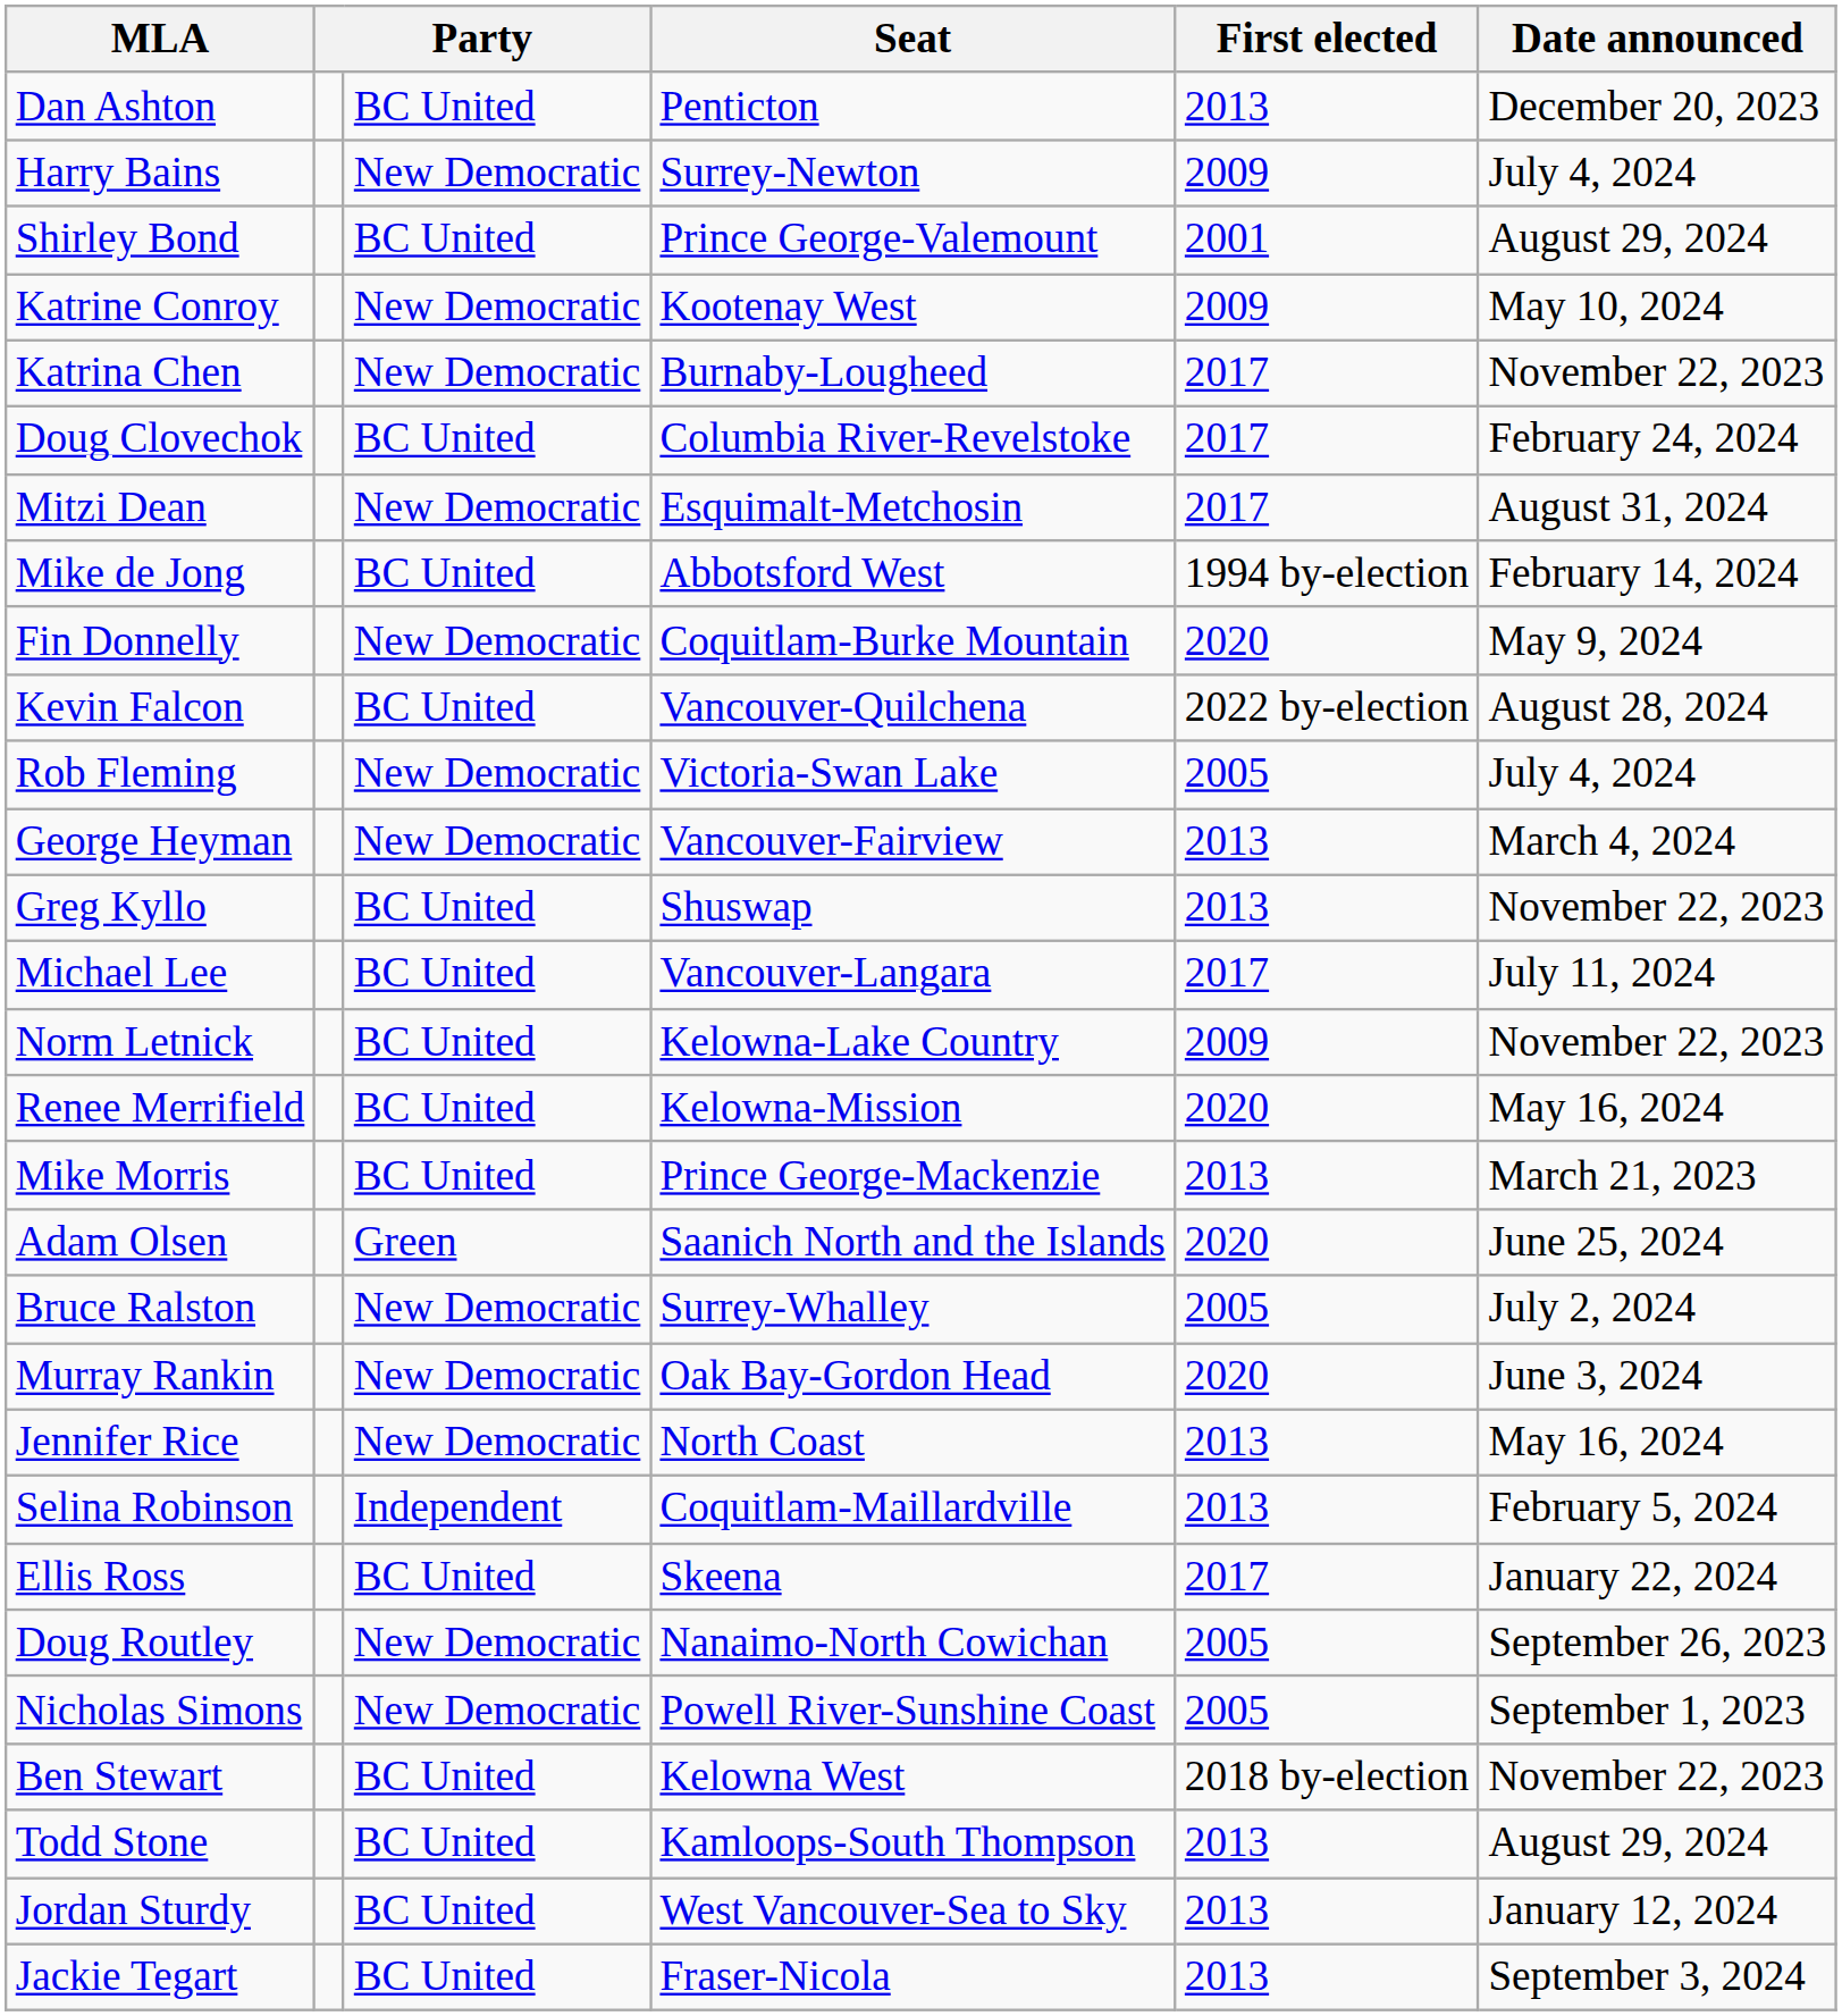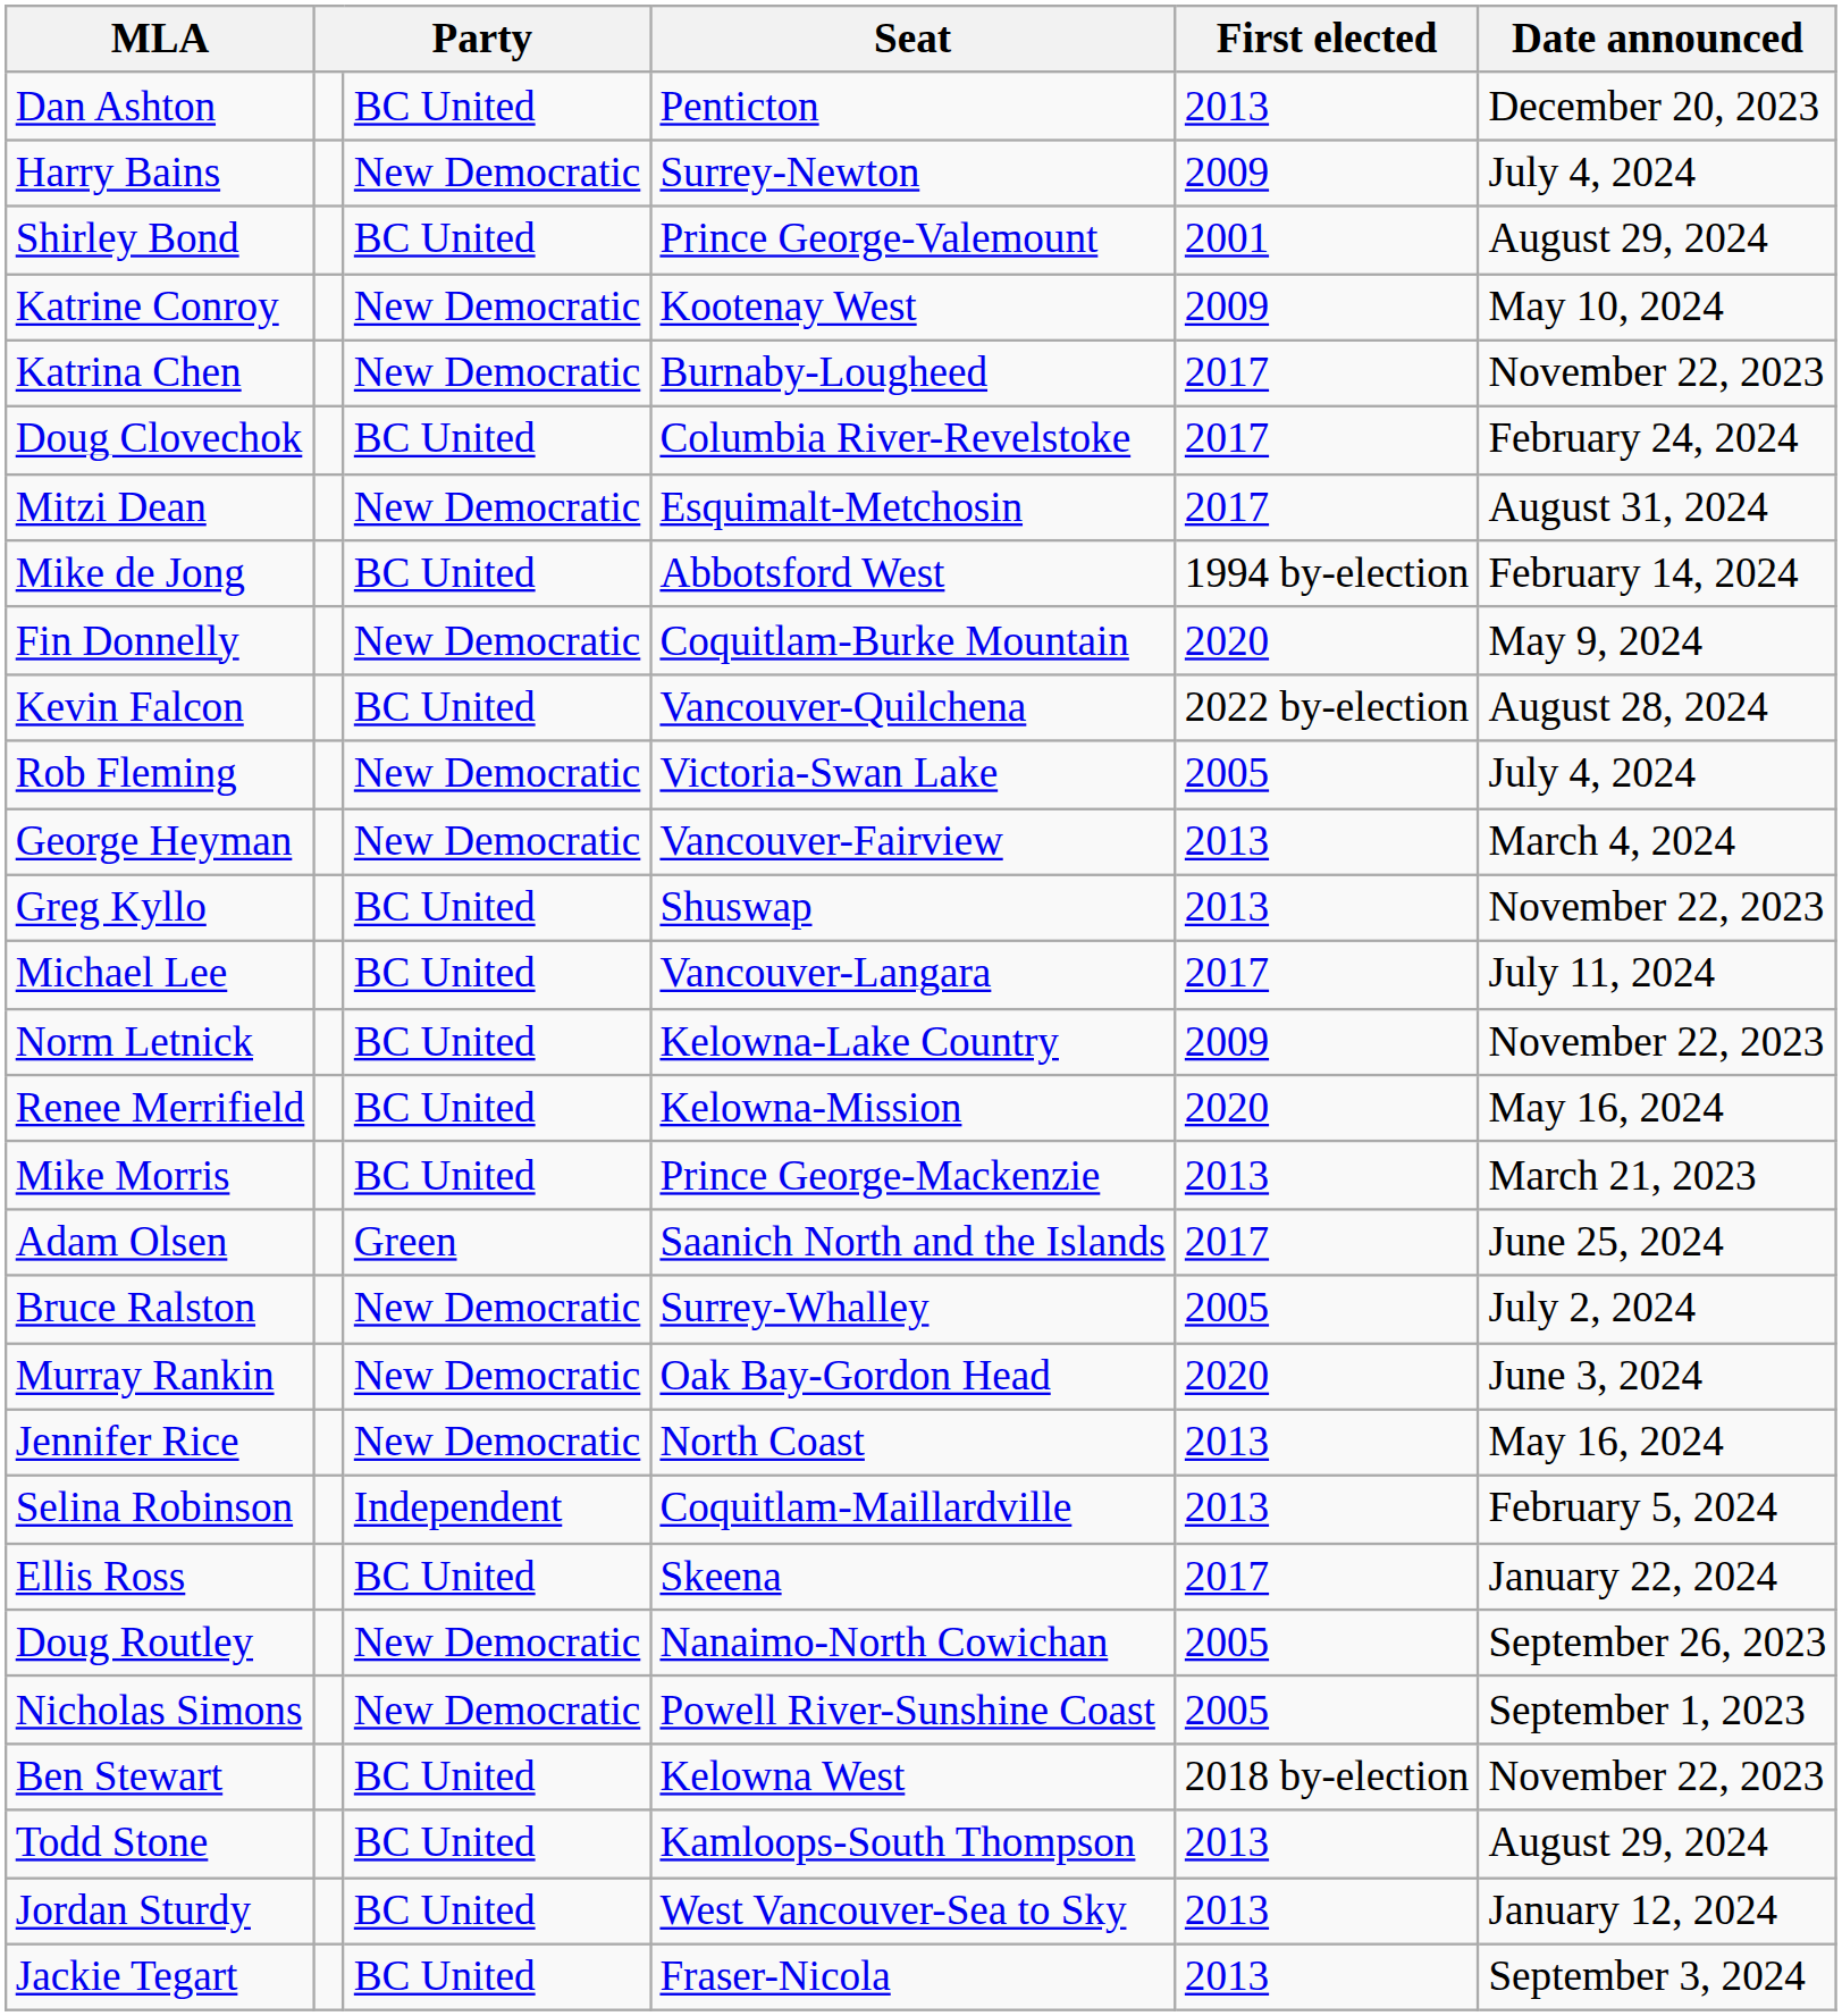 <table class="wikitable sortable">
 <tr>
 <th scope="col">MLA</th>
 <th colspan="2">Party</th>
 <th scope="col">Seat</th>
 <th scope="col">First elected</th>
 <th>Date announced</th>
 </tr>
 <tr>
 <td><a href='#'>Dan Ashton</a></td>
 <td> </td>
 <td><a href='#'>BC United</a></td>
 <td><a href='#'>Penticton</a></td>
 <td><a href='#'>2013</a></td>
 <td>December 20, 2023</td>
 </tr>
 <tr>
 <td><a href='#'>Harry Bains</a></td>
 <td> </td>
 <td><a href='#'>New Democratic</a></td>
 <td><a href='#'>Surrey-Newton</a></td>
 <td><a href='#'>2009</a></td>
 <td>July 4, 2024</td>
 </tr>
 <tr>
 <td><a href='#'>Shirley Bond</a></td>
 <td> </td>
 <td><a href='#'>BC United</a></td>
 <td><a href='#'>Prince George-Valemount</a></td>
 <td><a href='#'>2001</a></td>
 <td>August 29, 2024</td>
 </tr>
 <tr>
 <td><a href='#'>Katrine Conroy</a></td>
 <td> </td>
 <td><a href='#'>New Democratic</a></td>
 <td><a href='#'>Kootenay West</a></td>
 <td><a href='#'>2009</a></td>
 <td>May 10, 2024</td>
 </tr>
 <tr>
 <td><a href='#'>Katrina Chen</a></td>
 <td> </td>
 <td><a href='#'>New Democratic</a></td>
 <td><a href='#'>Burnaby-Lougheed</a></td>
 <td><a href='#'>2017</a></td>
 <td>November 22, 2023</td>
 </tr>
 <tr>
 <td><a href='#'>Doug Clovechok</a></td>
 <td> </td>
 <td><a href='#'>BC United</a></td>
 <td><a href='#'>Columbia River-Revelstoke</a></td>
 <td><a href='#'>2017</a></td>
 <td>February 24, 2024</td>
 </tr>
 <tr>
 <td><a href='#'>Mitzi Dean</a></td>
 <td> </td>
 <td><a href='#'>New Democratic</a></td>
 <td><a href='#'>Esquimalt-Metchosin</a></td>
 <td><a href='#'>2017</a></td>
 <td>August 31, 2024</td>
 </tr>
 <tr>
 <td><a href='#'>Mike de Jong</a></td>
 <td> </td>
 <td><a href='#'>BC United</a></td>
 <td><a href='#'>Abbotsford West</a></td>
 <td>1994 by-election</td>
 <td>February 14, 2024</td>
 </tr>
 <tr>
 <td><a href='#'>Fin Donnelly</a></td>
 <td> </td>
 <td><a href='#'>New Democratic</a></td>
 <td><a href='#'>Coquitlam-Burke Mountain</a></td>
 <td><a href='#'>2020</a></td>
 <td>May 9, 2024</td>
 </tr>
 <tr>
 <td><a href='#'>Kevin Falcon</a></td>
 <td> </td>
 <td><a href='#'>BC United</a></td>
 <td><a href='#'>Vancouver-Quilchena</a></td>
 <td>2022 by-election</td>
 <td>August 28, 2024</td>
 </tr>
 <tr>
 <td><a href='#'>Rob Fleming</a></td>
 <td> </td>
 <td><a href='#'>New Democratic</a></td>
 <td><a href='#'>Victoria-Swan Lake</a></td>
 <td><a href='#'>2005</a></td>
 <td>July 4, 2024</td>
 </tr>
 <tr>
 <td><a href='#'>George Heyman</a></td>
 <td> </td>
 <td><a href='#'>New Democratic</a></td>
 <td><a href='#'>Vancouver-Fairview</a></td>
 <td><a href='#'>2013</a></td>
 <td>March 4, 2024</td>
 </tr>
 <tr>
 <td><a href='#'>Greg Kyllo</a></td>
 <td> </td>
 <td><a href='#'>BC United</a></td>
 <td><a href='#'>Shuswap</a></td>
 <td><a href='#'>2013</a></td>
 <td>November 22, 2023</td>
 </tr>
 <tr>
 <td><a href='#'>Michael Lee</a></td>
 <td> </td>
 <td><a href='#'>BC United</a></td>
 <td><a href='#'>Vancouver-Langara</a></td>
 <td><a href='#'>2017</a></td>
 <td>July 11, 2024</td>
 </tr>
 <tr>
 <td><a href='#'>Norm Letnick</a></td>
 <td> </td>
 <td><a href='#'>BC United</a></td>
 <td><a href='#'>Kelowna-Lake Country</a></td>
 <td><a href='#'>2009</a></td>
 <td>November 22, 2023</td>
 </tr>
 <tr>
 <td><a href='#'>Renee Merrifield</a></td>
 <td> </td>
 <td><a href='#'>BC United</a></td>
 <td><a href='#'>Kelowna-Mission</a></td>
 <td><a href='#'>2020</a></td>
 <td>May 16, 2024</td>
 </tr>
 <tr>
 <td><a href='#'>Mike Morris</a></td>
 <td> </td>
 <td><a href='#'>BC United</a></td>
 <td><a href='#'>Prince George-Mackenzie</a></td>
 <td><a href='#'>2013</a></td>
 <td>March 21, 2023</td>
 </tr>
 <tr>
 <td><a href='#'>Adam Olsen</a></td>
 <td> </td>
 <td><a href='#'>Green</a></td>
 <td><a href='#'>Saanich North and the Islands</a></td>
-<td><a href='#'>2020</a></td>
+<td><a href='#'>2017</a></td>
 <td>June 25, 2024</td>
 </tr>
 <tr>
 <td><a href='#'>Bruce Ralston</a></td>
 <td> </td>
 <td><a href='#'>New Democratic</a></td>
 <td><a href='#'>Surrey-Whalley</a></td>
 <td><a href='#'>2005</a></td>
 <td>July 2, 2024</td>
 </tr>
 <tr>
 <td><a href='#'>Murray Rankin</a></td>
 <td> </td>
 <td><a href='#'>New Democratic</a></td>
 <td><a href='#'>Oak Bay-Gordon Head</a></td>
 <td><a href='#'>2020</a></td>
 <td>June 3, 2024</td>
 </tr>
 <tr>
 <td><a href='#'>Jennifer Rice</a></td>
 <td> </td>
 <td><a href='#'>New Democratic</a></td>
 <td><a href='#'>North Coast</a></td>
 <td><a href='#'>2013</a></td>
 <td>May 16, 2024</td>
 </tr>
 <tr>
 <td><a href='#'>Selina Robinson</a></td>
 <td> </td>
 <td><a href='#'>Independent</a></td>
 <td><a href='#'>Coquitlam-Maillardville</a></td>
 <td><a href='#'>2013</a></td>
 <td>February 5, 2024</td>
 </tr>
 <tr>
 <td><a href='#'>Ellis Ross</a></td>
 <td> </td>
 <td><a href='#'>BC United</a></td>
 <td><a href='#'>Skeena</a></td>
 <td><a href='#'>2017</a></td>
 <td>January 22, 2024</td>
 </tr>
 <tr>
 <td><a href='#'>Doug Routley</a></td>
 <td> </td>
 <td><a href='#'>New Democratic</a></td>
 <td><a href='#'>Nanaimo-North Cowichan</a></td>
 <td><a href='#'>2005</a></td>
 <td>September 26, 2023</td>
 </tr>
 <tr>
 <td><a href='#'>Nicholas Simons</a></td>
 <td> </td>
 <td><a href='#'>New Democratic</a></td>
 <td><a href='#'>Powell River-Sunshine Coast</a></td>
 <td><a href='#'>2005</a></td>
 <td>September 1, 2023</td>
 </tr>
 <tr>
 <td><a href='#'>Ben Stewart</a></td>
 <td> </td>
 <td><a href='#'>BC United</a></td>
 <td><a href='#'>Kelowna West</a></td>
 <td>2018 by-election</td>
 <td>November 22, 2023</td>
 </tr>
 <tr>
 <td><a href='#'>Todd Stone</a></td>
 <td> </td>
 <td><a href='#'>BC United</a></td>
 <td><a href='#'>Kamloops-South Thompson</a></td>
 <td><a href='#'>2013</a></td>
 <td>August 29, 2024</td>
 </tr>
 <tr>
 <td><a href='#'>Jordan Sturdy</a></td>
 <td> </td>
 <td><a href='#'>BC United</a></td>
 <td><a href='#'>West Vancouver-Sea to Sky</a></td>
 <td><a href='#'>2013</a></td>
 <td>January 12, 2024</td>
 </tr>
 <tr>
 <td><a href='#'>Jackie Tegart</a></td>
 <td> </td>
 <td><a href='#'>BC United</a></td>
 <td><a href='#'>Fraser-Nicola</a></td>
 <td><a href='#'>2013</a></td>
 <td>September 3, 2024</td>
 </tr>
 </table>
